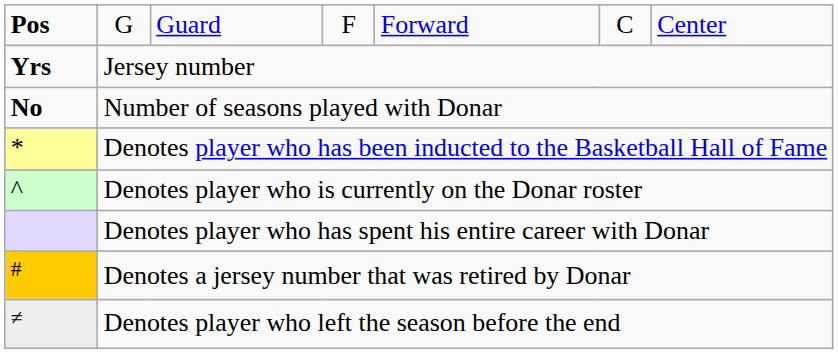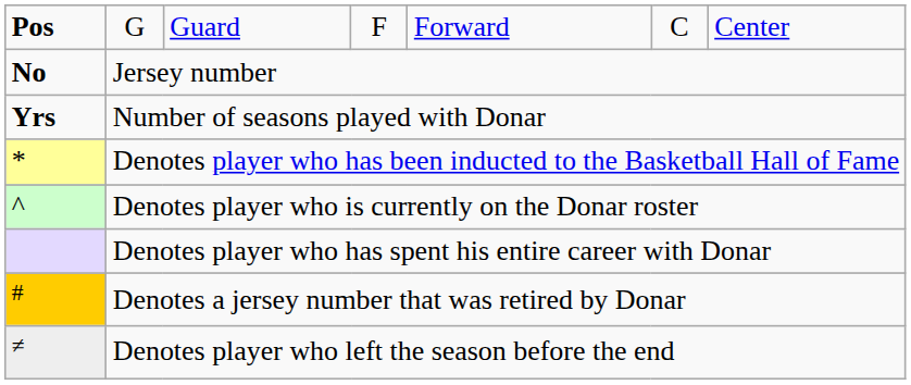 <table class="wikitable">
 <tr>
 <td width="50px"><strong>Pos</strong></td>
 <td align="center" width="25px">G</td>
 <td><a href='#'>Guard</a></td>
 <td align="center" width="25px">F</td>
 <td><a href='#'>Forward</a></td>
 <td align="center" width="25px">C</td>
 <td><a href='#'>Center</a></td>
 </tr>
 <tr>
-<td><strong>Yrs</strong></td>
+<td><strong>No</strong></td>
 <td colspan="6">Jersey number</td>
 </tr>
 <tr>
-<td><strong>No</strong></td>
+<td><strong>Yrs</strong></td>
 <td colspan="6">Number of seasons played with Donar</td>
 </tr>
 <tr>
 <td style="background-color:#FFFF99">*</td>
 <td colspan="6">Denotes <a href='#'>player who has been inducted to the Basketball Hall of Fame</a></td>
 </tr>
 <tr>
 <td style="background-color:#CCFFCC">^</td>
 <td colspan="6">Denotes player who is currently on the Donar roster</td>
 </tr>
 <tr>
 <td style="background-color:#E3D9FF"></td>
 <td colspan="6">Denotes player who has spent his entire career with Donar</td>
 </tr>
 <tr>
 <td style="background-color:#FFCC00"><sup>#</sup></td>
 <td colspan="6">Denotes a jersey number that was retired by Donar</td>
 </tr>
 <tr>
 <td style="background-color:#eee"><sup>≠</sup></td>
 <td colspan="6">Denotes player who left the season before the end</td>
 </tr>
 </table>
